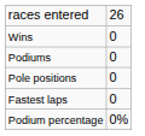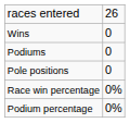 <table class="wikitable">
 <tr>
 <td>races entered</td>
 <td>26</td>
 </tr>
 <tr>
 <td><small>Wins</small></td>
 <td>0</td>
 </tr>
 <tr>
 <td><small>Podiums</small></td>
 <td>0</td>
 </tr>
 <tr>
 <td><small>Pole positions</small></td>
 <td>0</td>
 </tr>
 <tr>
-<td><small>Fastest laps</small></td>
-<td>0</td>
+<td><small>Race win percentage</small></td>
+<td>0%</td>
 </tr>
 <tr>
 <td><small>Podium percentage</small></td>
 <td>0%</td>
 </tr>
 </table>
